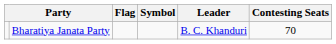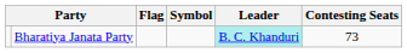 <table class="wikitable" style="text-align:center">
 <tr>
 <th colspan="2">Party</th>
 <th>Flag</th>
 <th>Symbol</th>
 <th>Leader</th>
 <th>Contesting Seats</th>
 </tr>
 <tr>
 <td></td>
 <td><a href='#'>Bharatiya Janata Party</a></td>
 <td></td>
 <td></td>
-<td><a href='#'>B. C. Khanduri</a></td>
-<td>70</td>
+<td style="background: paleturquoise;"><a href='#'>B. C. Khanduri</a></td>
+<td>73</td>
 </tr>
 </table>
